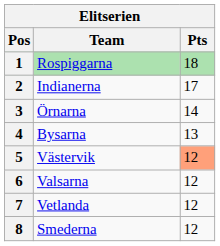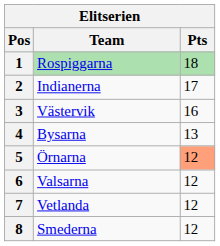 <table class="wikitable">
 <tr>
 <th colspan="3">Elitserien</th>
 </tr>
 <tr>
 <th width=20>Pos</th>
 <th width=150>Team</th>
 <th width=30>Pts</th>
 </tr>
 <tr style="background:#ACE1AF;">
 <th>1</th>
 <td><a href='#'>Rospiggarna</a></td>
 <td>18</td>
 </tr>
 <tr>
 <th>2</th>
 <td><a href='#'>Indianerna</a></td>
 <td>17</td>
 </tr>
 <tr>
 <th>3</th>
-<td><a href='#'>Örnarna</a></td>
-<td>14</td>
+<td><a href='#'>Västervik</a></td>
+<td>16</td>
 </tr>
 <tr>
 <th>4</th>
 <td><a href='#'>Bysarna</a></td>
 <td>13</td>
 </tr>
 <tr>
 <th>5</th>
-<td><a href='#'>Västervik</a></td>
+<td><a href='#'>Örnarna</a></td>
 <td style="background: lightsalmon;">12</td>
 </tr>
 <tr>
 <th>6</th>
 <td><a href='#'>Valsarna</a></td>
 <td>12</td>
 </tr>
 <tr>
 <th>7</th>
 <td><a href='#'>Vetlanda</a></td>
 <td>12</td>
 </tr>
 <tr>
 <th>8</th>
 <td><a href='#'>Smederna</a></td>
 <td>12</td>
 </tr>
 </table>
